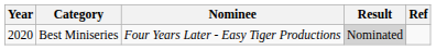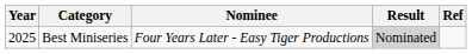 <table class="wikitable sortable">
 <tr>
 <th>Year</th>
 <th>Category</th>
 <th>Nominee</th>
 <th>Result</th>
 <th>Ref</th>
 </tr>
 <tr>
-<td>2020</td>
+<td>2025</td>
 <td>Best Miniseries</td>
 <td><em>Four Years Later - Easy Tiger Productions</em></td>
 <td style="background: lightgrey;">Nominated</td>
 <td></td>
 </tr>
 </table>
